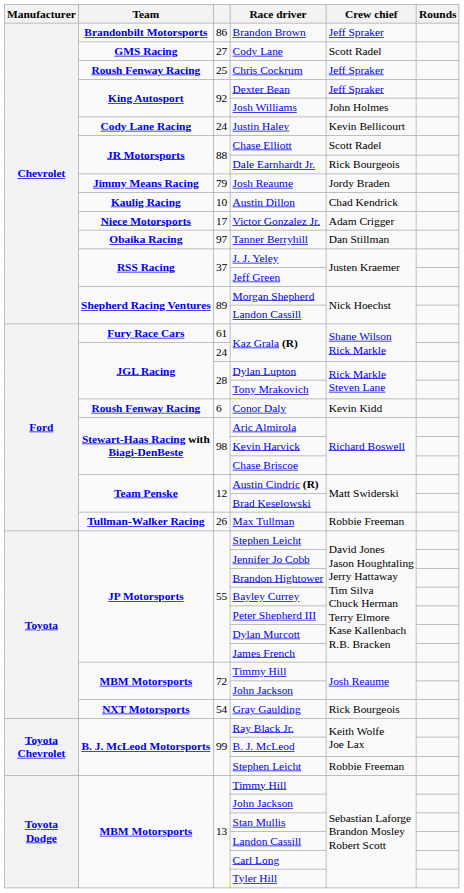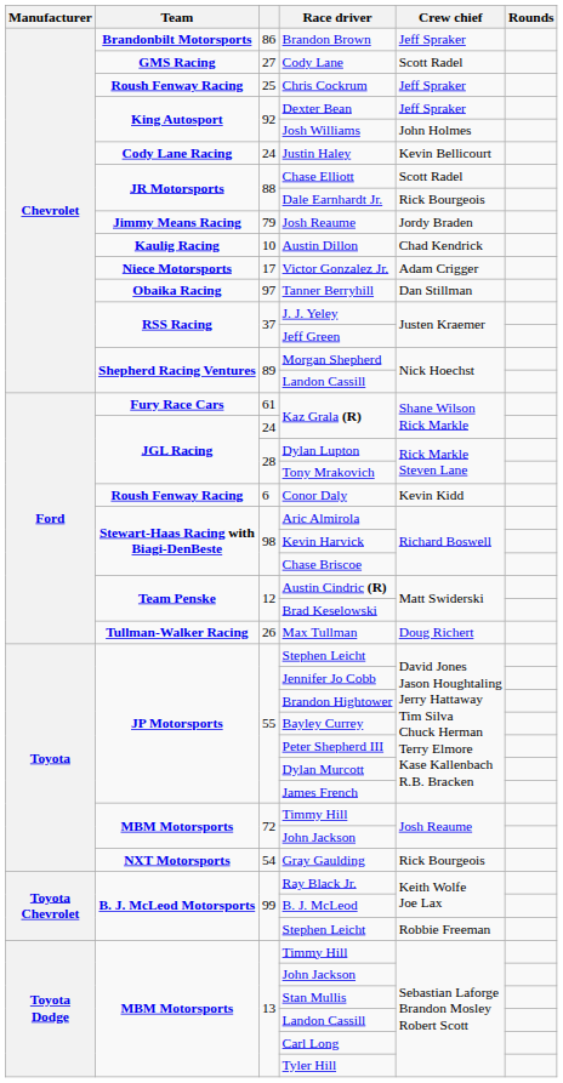 <table class="wikitable" style="font-size: 95%;">
 <tr>
 <th>Manufacturer</th>
 <th>Team</th>
 <th></th>
 <th>Race driver</th>
 <th>Crew chief</th>
 <th>Rounds</th>
 </tr>
 <tr>
 <th rowspan="16"><a href='#'>Chevrolet</a></th>
 <td style="text-align:center;"><strong><a href='#'>Brandonbilt Motorsports</a></strong></td>
 <td>86</td>
 <td><a href='#'>Brandon Brown</a></td>
 <td><a href='#'>Jeff Spraker</a></td>
 <td></td>
 </tr>
 <tr>
 <td style="text-align:center;"><strong><a href='#'>GMS Racing</a></strong></td>
 <td>27</td>
 <td><a href='#'>Cody Lane</a></td>
 <td>Scott Radel</td>
 <td></td>
 </tr>
 <tr>
 <td style="text-align:center;"><strong><a href='#'>Roush Fenway Racing</a></strong></td>
 <td>25</td>
 <td><a href='#'>Chris Cockrum</a></td>
 <td><a href='#'>Jeff Spraker</a></td>
 <td></td>
 </tr>
 <tr>
 <td rowspan="2"  style="text-align:center;"><strong><a href='#'>King Autosport</a></strong></td>
 <td rowspan=2>92</td>
 <td><a href='#'>Dexter Bean</a></td>
 <td><a href='#'>Jeff Spraker</a></td>
 <td></td>
 </tr>
 <tr>
 <td><a href='#'>Josh Williams</a></td>
 <td>John Holmes</td>
 <td></td>
 </tr>
 <tr>
 <td style="text-align:center;"><strong><a href='#'>Cody Lane Racing</a></strong></td>
 <td>24</td>
 <td><a href='#'>Justin Haley</a></td>
 <td>Kevin Bellicourt</td>
 <td></td>
 </tr>
 <tr>
 <td rowspan="2" style="text-align:center;"><strong><a href='#'>JR Motorsports</a></strong></td>
 <td rowspan=2>88</td>
 <td><a href='#'>Chase Elliott</a></td>
 <td>Scott Radel</td>
 <td></td>
 </tr>
 <tr>
 <td><a href='#'>Dale Earnhardt Jr.</a></td>
 <td>Rick Bourgeois</td>
 <td></td>
 </tr>
 <tr>
 <td style="text-align:center;"><strong><a href='#'>Jimmy Means Racing</a></strong></td>
 <td>79</td>
 <td><a href='#'>Josh Reaume</a></td>
 <td>Jordy Braden</td>
 <td></td>
 </tr>
 <tr>
 <td style="text-align:center;"><strong><a href='#'>Kaulig Racing</a></strong></td>
 <td>10</td>
 <td><a href='#'>Austin Dillon</a></td>
 <td>Chad Kendrick</td>
 <td></td>
 </tr>
 <tr>
 <td style="text-align:center;"><strong><a href='#'>Niece Motorsports</a></strong></td>
 <td>17</td>
 <td><a href='#'>Victor Gonzalez Jr.</a></td>
 <td>Adam Crigger</td>
 <td></td>
 </tr>
 <tr>
 <td style="text-align:center;"><strong><a href='#'>Obaika Racing</a></strong></td>
 <td>97</td>
 <td><a href='#'>Tanner Berryhill</a></td>
 <td>Dan Stillman</td>
 <td></td>
 </tr>
 <tr>
 <td rowspan="2" style="text-align:center;"><strong><a href='#'>RSS Racing</a></strong></td>
 <td rowspan=2>37</td>
 <td><a href='#'>J. J. Yeley</a></td>
 <td rowspan=2>Justen Kraemer</td>
 <td></td>
 </tr>
 <tr>
 <td><a href='#'>Jeff Green</a></td>
 <td></td>
 </tr>
 <tr>
 <td rowspan="2" style="text-align:center;"><strong><a href='#'>Shepherd Racing Ventures</a></strong></td>
 <td rowspan=2>89</td>
 <td><a href='#'>Morgan Shepherd</a></td>
 <td rowspan=2>Nick Hoechst</td>
 <td></td>
 </tr>
 <tr>
 <td><a href='#'>Landon Cassill</a></td>
 <td></td>
 </tr>
 <tr>
 <th rowspan=11><a href='#'>Ford</a></th>
 <td style="text-align:center;"><strong><a href='#'>Fury Race Cars</a></strong></td>
 <td>61</td>
 <td rowspan=2><a href='#'>Kaz Grala</a> <strong>(R)</strong></td>
 <td rowspan=2><a href='#'>Shane Wilson</a> <small></small> <br> <a href='#'>Rick Markle</a> <small></small></td>
 <td></td>
 </tr>
 <tr>
 <td rowspan="3" style="text-align:center;"><strong><a href='#'>JGL Racing</a></strong></td>
 <td>24</td>
 <td></td>
 </tr>
 <tr>
 <td rowspan=2>28</td>
 <td><a href='#'>Dylan Lupton</a></td>
 <td rowspan=2><a href='#'>Rick Markle</a> <small></small> <br> <a href='#'>Steven Lane</a> <small></small></td>
 <td></td>
 </tr>
 <tr>
 <td><a href='#'>Tony Mrakovich</a></td>
 <td></td>
 </tr>
 <tr>
 <td style="text-align:center;"><strong><a href='#'>Roush Fenway Racing</a></strong></td>
 <td>6</td>
 <td><a href='#'>Conor Daly</a></td>
 <td>Kevin Kidd</td>
 <td></td>
 </tr>
 <tr>
 <td rowspan="3" style="text-align:center;"><strong><a href='#'>Stewart-Haas Racing</a> with <br> <a href='#'>Biagi-DenBeste</a></strong></td>
 <td rowspan=3>98</td>
 <td><a href='#'>Aric Almirola</a></td>
 <td rowspan=3><a href='#'>Richard Boswell</a></td>
 <td></td>
 </tr>
 <tr>
 <td><a href='#'>Kevin Harvick</a></td>
 <td></td>
 </tr>
 <tr>
 <td><a href='#'>Chase Briscoe</a></td>
 <td></td>
 </tr>
 <tr>
 <td rowspan="2" align="center"><strong><a href='#'>Team Penske</a></strong></td>
 <td rowspan=2>12</td>
 <td><a href='#'>Austin Cindric</a> <strong>(R)</strong></td>
 <td rowspan=2>Matt Swiderski</td>
 <td></td>
 </tr>
 <tr>
 <td><a href='#'>Brad Keselowski</a></td>
 <td></td>
 </tr>
 <tr>
 <td style="text-align:center;"><strong><a href='#'>Tullman-Walker Racing</a></strong></td>
 <td>26</td>
 <td><a href='#'>Max Tullman</a></td>
-<td>Robbie Freeman</td>
+<td><a href='#'>Doug Richert</a></td>
 <td></td>
 </tr>
 <tr>
 <th rowspan="10"><a href='#'>Toyota</a></th>
 <td rowspan="7" align="center"><strong><a href='#'>JP Motorsports</a></strong></td>
 <td rowspan=7>55</td>
 <td><a href='#'>Stephen Leicht</a></td>
 <td rowspan=7>David Jones <small></small> <br> Jason Houghtaling <small></small> <br> Jerry Hattaway <small></small> <br> Tim Silva <small></small> <br> Chuck Herman <small></small> <br> Terry Elmore <small></small> <br> Kase Kallenbach <small></small> <br> R.B. Bracken <small></small></td>
 <td></td>
 </tr>
 <tr>
 <td><a href='#'>Jennifer Jo Cobb</a></td>
 <td></td>
 </tr>
 <tr>
 <td><a href='#'>Brandon Hightower</a></td>
 <td></td>
 </tr>
 <tr>
 <td><a href='#'>Bayley Currey</a></td>
 <td></td>
 </tr>
 <tr>
 <td><a href='#'>Peter Shepherd III</a></td>
 <td></td>
 </tr>
 <tr>
 <td><a href='#'>Dylan Murcott</a></td>
 <td></td>
 </tr>
 <tr>
 <td><a href='#'>James French</a></td>
 <td></td>
 </tr>
 <tr>
 <td style="text-align:center;" rowspan="2"><strong><a href='#'>MBM Motorsports</a></strong></td>
 <td rowspan="2">72</td>
 <td><a href='#'>Timmy Hill</a></td>
 <td rowspan="2"><a href='#'>Josh Reaume</a></td>
 <td></td>
 </tr>
 <tr>
 <td><a href='#'>John Jackson</a></td>
 <td></td>
 </tr>
 <tr>
 <td style="text-align:center;"><strong><a href='#'>NXT Motorsports</a></strong></td>
 <td>54</td>
 <td><a href='#'>Gray Gaulding</a></td>
 <td>Rick Bourgeois</td>
 <td></td>
 </tr>
 <tr>
 <th rowspan=3><a href='#'>Toyota</a> <small></small> <br> <a href='#'>Chevrolet</a> <small></small></th>
 <td rowspan="3" style="text-align:center;"><strong><a href='#'>B. J. McLeod Motorsports</a></strong></td>
 <td rowspan=3>99</td>
 <td><a href='#'>Ray Black Jr.</a></td>
 <td rowspan=2>Keith Wolfe <small></small> <br> Joe Lax <small></small></td>
 <td></td>
 </tr>
 <tr>
 <td><a href='#'>B. J. McLeod</a></td>
 <td></td>
 </tr>
 <tr>
 <td><a href='#'>Stephen Leicht</a></td>
 <td>Robbie Freeman</td>
 <td></td>
 </tr>
 <tr>
 <th rowspan="6"><a href='#'>Toyota</a> <small></small> <br> <a href='#'>Dodge</a> <small></small></th>
 <td style="text-align:center;" rowspan="6"><strong><a href='#'>MBM Motorsports</a></strong></td>
 <td rowspan="6">13</td>
 <td><a href='#'>Timmy Hill</a></td>
 <td rowspan="6">Sebastian Laforge <small></small> <br> Brandon Mosley <small></small> <br> Robert Scott <small></small></td>
 <td></td>
 </tr>
 <tr>
 <td><a href='#'>John Jackson</a></td>
 <td></td>
 </tr>
 <tr>
 <td><a href='#'>Stan Mullis</a></td>
 <td></td>
 </tr>
 <tr>
 <td><a href='#'>Landon Cassill</a></td>
 <td></td>
 </tr>
 <tr>
 <td><a href='#'>Carl Long</a></td>
 <td></td>
 </tr>
 <tr>
 <td><a href='#'>Tyler Hill</a></td>
 <td></td>
 </tr>
 </table>
